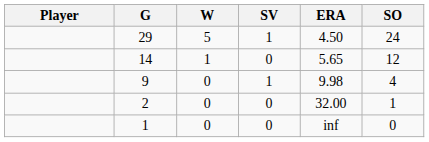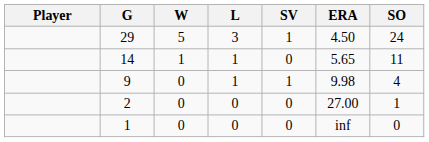 <table class="wikitable sortable">
 <tr>
 <th bgcolor="#DDDDFF" width="16%">Player</th>
 <th bgcolor="#DDDDFF" width="9%">G</th>
 <th bgcolor="#DDDDFF" width="9%">W</th>
+<th bgcolor="#DDDDFF" width="9%">L</th>
 <th bgcolor="#DDDDFF" width="9%">SV</th>
 <th bgcolor="#DDDDFF" width="9%">ERA</th>
 <th bgcolor="#DDDDFF" width="9%">SO</th>
 </tr>
 <tr align="center">
 <td></td>
 <td>29</td>
 <td>5</td>
+<td>3</td>
 <td>1</td>
 <td>4.50</td>
 <td>24</td>
 </tr>
 <tr align="center">
 <td></td>
 <td>14</td>
 <td>1</td>
+<td>1</td>
 <td>0</td>
 <td>5.65</td>
-<td>12</td>
+<td>11</td>
 </tr>
 <tr align="center">
 <td></td>
 <td>9</td>
 <td>0</td>
+<td>1</td>
 <td>1</td>
 <td>9.98</td>
 <td>4</td>
 </tr>
 <tr align="center">
 <td></td>
 <td>2</td>
 <td>0</td>
 <td>0</td>
-<td>32.00</td>
+<td>0</td>
+<td>27.00</td>
 <td>1</td>
 </tr>
 <tr align="center">
 <td></td>
 <td>1</td>
 <td>0</td>
 <td>0</td>
+<td>0</td>
 <td>inf</td>
 <td>0</td>
 </tr>
 </table>
